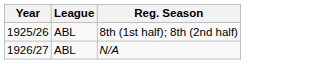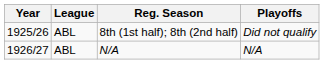 <table class="wikitable">
 <tr>
 <th>Year</th>
 <th>League</th>
 <th>Reg. Season</th>
+<th>Playoffs</th>
 </tr>
 <tr>
 <td>1925/26</td>
 <td>ABL</td>
 <td>8th (1st half); 8th (2nd half)</td>
+<td><em>Did not qualify</em></td>
 </tr>
 <tr>
 <td>1926/27</td>
 <td>ABL</td>
 <td><em>N/A</em></td>
+<td><em>N/A</em></td>
 </tr>
 </table>
